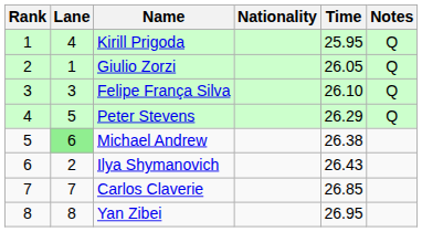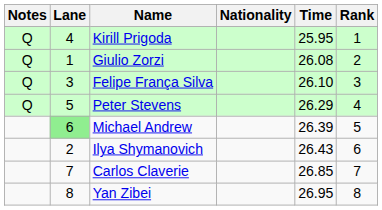 <table class="wikitable sortable" style="text-align:center">
 <tr>
-<th>Rank</th>
+<th>Notes</th>
 <th>Lane</th>
 <th>Name</th>
 <th>Nationality</th>
 <th>Time</th>
-<th>Notes</th>
+<th>Rank</th>
 </tr>
 <tr bgcolor=ccffcc>
-<td>1</td>
+<td>Q</td>
 <td>4</td>
 <td align=left><a href='#'>Kirill Prigoda</a></td>
 <td align=left></td>
 <td>25.95</td>
-<td>Q</td>
+<td>1</td>
 </tr>
 <tr bgcolor=ccffcc>
-<td>2</td>
+<td>Q</td>
 <td>1</td>
 <td align=left><a href='#'>Giulio Zorzi</a></td>
 <td align=left></td>
-<td>26.05</td>
-<td>Q</td>
+<td>26.08</td>
+<td>2</td>
 </tr>
 <tr bgcolor=ccffcc>
-<td>3</td>
+<td>Q</td>
 <td>3</td>
 <td align=left><a href='#'>Felipe França Silva</a></td>
 <td align=left></td>
 <td>26.10</td>
-<td>Q</td>
+<td>3</td>
 </tr>
 <tr bgcolor=ccffcc>
-<td>4</td>
+<td>Q</td>
 <td>5</td>
 <td align=left><a href='#'>Peter Stevens</a></td>
 <td align=left></td>
 <td>26.29</td>
-<td>Q</td>
+<td>4</td>
 </tr>
 <tr>
-<td>5</td>
+<td></td>
 <td style="background: lightgreen;">6</td>
 <td align=left><a href='#'>Michael Andrew</a></td>
 <td align=left></td>
-<td>26.38</td>
-<td></td>
+<td>26.39</td>
+<td>5</td>
 </tr>
 <tr>
-<td>6</td>
+<td></td>
 <td>2</td>
 <td align=left><a href='#'>Ilya Shymanovich</a></td>
 <td align=left></td>
 <td>26.43</td>
-<td></td>
+<td>6</td>
 </tr>
 <tr>
-<td>7</td>
+<td></td>
 <td>7</td>
 <td align=left><a href='#'>Carlos Claverie</a></td>
 <td align=left></td>
 <td>26.85</td>
-<td></td>
+<td>7</td>
 </tr>
 <tr>
-<td>8</td>
+<td></td>
 <td>8</td>
 <td align=left><a href='#'>Yan Zibei</a></td>
 <td align=left></td>
 <td>26.95</td>
-<td></td>
+<td>8</td>
 </tr>
 </table>
